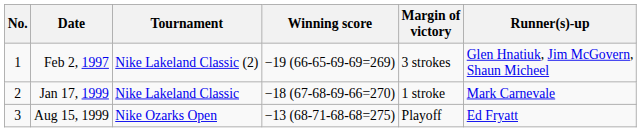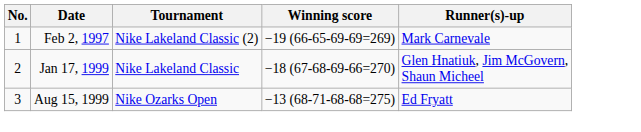 <table class="wikitable" style="font-size:95%;">
 <tr>
 <th>No.</th>
 <th>Date</th>
 <th>Tournament</th>
 <th>Winning score</th>
-<th>Margin of<br>victory</th>
 <th>Runner(s)-up</th>
 </tr>
 <tr>
 <td align=center>1</td>
 <td align=right>Feb 2, <a href='#'>1997</a></td>
 <td><a href='#'>Nike Lakeland Classic</a> (2)</td>
 <td>−19 (66-65-69-69=269)</td>
-<td>3 strokes</td>
-<td> <a href='#'>Glen Hnatiuk</a>,  <a href='#'>Jim McGovern</a>,<br> <a href='#'>Shaun Micheel</a></td>
+<td> <a href='#'>Mark Carnevale</a></td>
 </tr>
 <tr>
 <td align=center>2</td>
 <td align=right>Jan 17, <a href='#'>1999</a></td>
 <td><a href='#'>Nike Lakeland Classic</a></td>
 <td>−18 (67-68-69-66=270)</td>
-<td>1 stroke</td>
-<td> <a href='#'>Mark Carnevale</a></td>
+<td> <a href='#'>Glen Hnatiuk</a>,  <a href='#'>Jim McGovern</a>,<br> <a href='#'>Shaun Micheel</a></td>
 </tr>
 <tr>
 <td align=center>3</td>
 <td align=right>Aug 15, 1999</td>
 <td><a href='#'>Nike Ozarks Open</a></td>
 <td>−13 (68-71-68-68=275)</td>
-<td>Playoff</td>
 <td> <a href='#'>Ed Fryatt</a></td>
 </tr>
 </table>
